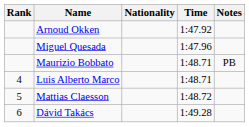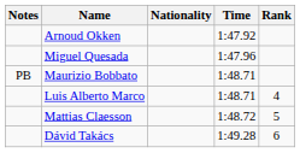 <table class="wikitable sortable" style="text-align:center">
 <tr>
-<th>Rank</th>
+<th>Notes</th>
 <th>Name</th>
 <th>Nationality</th>
 <th>Time</th>
-<th>Notes</th>
+<th>Rank</th>
 </tr>
 <tr>
 <td></td>
 <td align="left"><a href='#'>Arnoud Okken</a></td>
 <td align=left></td>
 <td>1:47.92</td>
 <td></td>
 </tr>
 <tr>
 <td></td>
 <td align="left"><a href='#'>Miguel Quesada</a></td>
 <td align=left></td>
 <td>1:47.96</td>
 <td></td>
 </tr>
 <tr>
-<td></td>
+<td>PB</td>
 <td align="left"><a href='#'>Maurizio Bobbato</a></td>
-<td align=left></td>
-<td>1:48.71</td>
-<td>PB</td>
-</tr>
-<tr>
-<td>4</td>
-<td align="left"><a href='#'>Luis Alberto Marco</a></td>
 <td align=left></td>
 <td>1:48.71</td>
 <td></td>
 </tr>
 <tr>
-<td>5</td>
+<td></td>
+<td align="left"><a href='#'>Luis Alberto Marco</a></td>
+<td align=left></td>
+<td>1:48.71</td>
+<td>4</td>
+</tr>
+<tr>
+<td></td>
 <td align="left"><a href='#'>Mattias Claesson</a></td>
 <td align=left></td>
 <td>1:48.72</td>
-<td></td>
+<td>5</td>
 </tr>
 <tr>
-<td>6</td>
+<td></td>
 <td align="left"><a href='#'>Dávid Takács</a></td>
 <td align=left></td>
 <td>1:49.28</td>
-<td></td>
+<td>6</td>
 </tr>
 </table>
